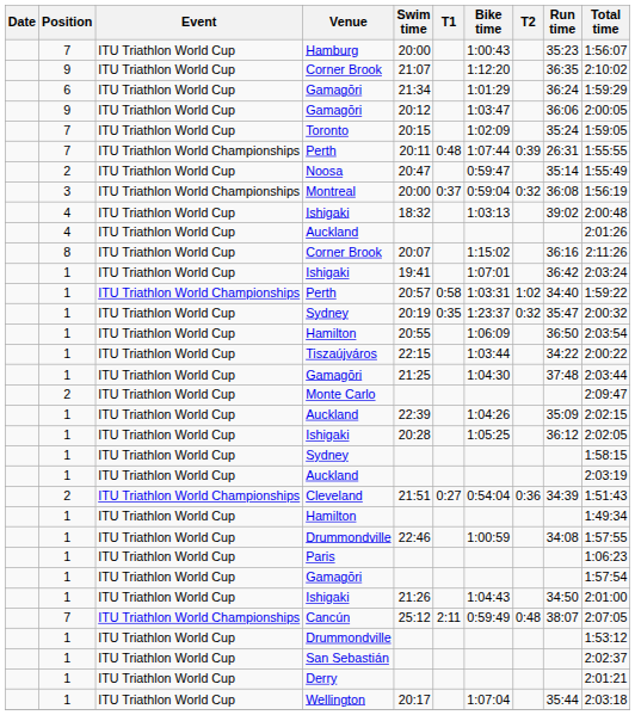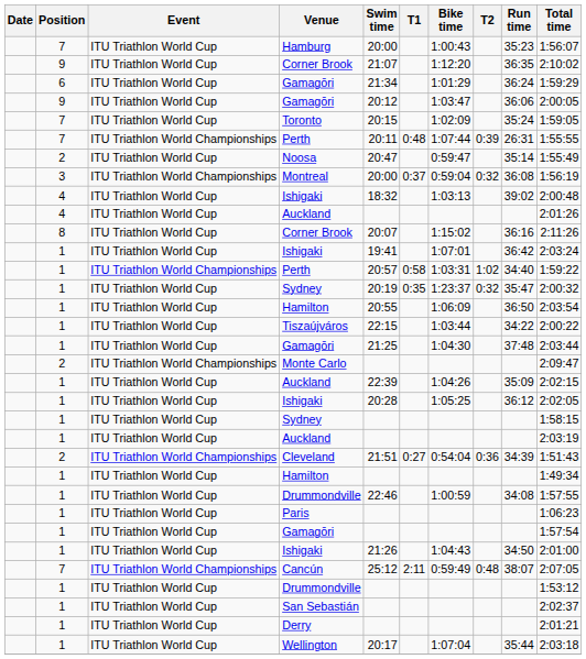 <table class="wikitable sortable">
 <tr>
 <th>Date</th>
 <th>Position</th>
 <th>Event</th>
 <th>Venue</th>
 <th>Swim<br>time</th>
 <th>T1</th>
 <th>Bike<br>time</th>
 <th>T2</th>
 <th>Run<br>time</th>
 <th>Total<br>time</th>
 </tr>
 <tr>
 <td align = "right"></td>
 <td align="center">7</td>
 <td>ITU Triathlon World Cup</td>
 <td><a href='#'>Hamburg</a></td>
 <td align="right">20:00</td>
 <td align="center"></td>
 <td align="right">1:00:43</td>
 <td align="center"></td>
 <td align="right">35:23</td>
 <td align="right">1:56:07</td>
 </tr>
 <tr>
 <td align = "right"></td>
 <td align="center">9</td>
 <td>ITU Triathlon World Cup</td>
 <td><a href='#'>Corner Brook</a></td>
 <td align="right">21:07</td>
 <td align="center"></td>
 <td align="right">1:12:20</td>
 <td align="center"></td>
 <td align="right">36:35</td>
 <td align="right">2:10:02</td>
 </tr>
 <tr>
 <td align = "right"></td>
 <td align="center">6</td>
 <td>ITU Triathlon World Cup</td>
 <td><a href='#'>Gamagōri</a></td>
 <td align="right">21:34</td>
 <td align="center"></td>
 <td align="right">1:01:29</td>
 <td align="center"></td>
 <td align="right">36:24</td>
 <td align="right">1:59:29</td>
 </tr>
 <tr>
 <td align = "right"></td>
 <td align="center">9</td>
 <td>ITU Triathlon World Cup</td>
 <td><a href='#'>Gamagōri</a></td>
 <td align="right">20:12</td>
 <td align="center"></td>
 <td align="right">1:03:47</td>
 <td align="center"></td>
 <td align="right">36:06</td>
 <td align="right">2:00:05</td>
 </tr>
 <tr>
 <td align = "right"></td>
 <td align="center">7</td>
 <td>ITU Triathlon World Cup</td>
 <td><a href='#'>Toronto</a></td>
 <td align="right">20:15</td>
 <td align="center"></td>
 <td align="right">1:02:09</td>
 <td align="center"></td>
 <td align="right">35:24</td>
 <td align="right">1:59:05</td>
 </tr>
 <tr>
 <td align = "right"></td>
 <td align="center">7</td>
 <td>ITU Triathlon World Championships</td>
 <td><a href='#'>Perth</a></td>
 <td align="right">20:11</td>
 <td align="center">0:48</td>
 <td align="right">1:07:44</td>
 <td align="center">0:39</td>
 <td align="right">26:31</td>
 <td align="right">1:55:55</td>
 </tr>
 <tr>
 <td align = "right"></td>
 <td align="center">2</td>
 <td>ITU Triathlon World Cup</td>
 <td><a href='#'>Noosa</a></td>
 <td align="right">20:47</td>
 <td align="center"></td>
 <td align="right">0:59:47</td>
 <td align="center"></td>
 <td align="right">35:14</td>
 <td align="right">1:55:49</td>
 </tr>
 <tr>
 <td align = "right"></td>
 <td align="center">3</td>
 <td>ITU Triathlon World Championships</td>
 <td><a href='#'>Montreal</a></td>
 <td align="right">20:00</td>
 <td align="center">0:37</td>
 <td align="right">0:59:04</td>
 <td align="center">0:32</td>
 <td align="right">36:08</td>
 <td align="right">1:56:19</td>
 </tr>
 <tr>
 <td align = "right"></td>
 <td align="center">4</td>
 <td>ITU Triathlon World Cup</td>
 <td><a href='#'>Ishigaki</a></td>
 <td align="right">18:32</td>
 <td align="center"></td>
 <td align="right">1:03:13</td>
 <td align="center"></td>
 <td align="right">39:02</td>
 <td align="right">2:00:48</td>
 </tr>
 <tr>
 <td align = "right"></td>
 <td align="center">4</td>
 <td>ITU Triathlon World Cup</td>
 <td><a href='#'>Auckland</a></td>
 <td align="right"></td>
 <td align="center"></td>
 <td align="right"></td>
 <td align="center"></td>
 <td align="right"></td>
 <td align="right">2:01:26</td>
 </tr>
 <tr>
 <td align = "right"></td>
 <td align="center">8</td>
 <td>ITU Triathlon World Cup</td>
 <td><a href='#'>Corner Brook</a></td>
 <td align="right">20:07</td>
 <td align="center"></td>
 <td align="right">1:15:02</td>
 <td align="center"></td>
 <td align="right">36:16</td>
 <td align="right">2:11:26</td>
 </tr>
 <tr>
 <td align = "right"></td>
 <td align="center">1</td>
 <td>ITU Triathlon World Cup</td>
 <td><a href='#'>Ishigaki</a></td>
 <td align="right">19:41</td>
 <td align="center"></td>
 <td align="right">1:07:01</td>
 <td align="center"></td>
 <td align="right">36:42</td>
 <td align="right">2:03:24</td>
 </tr>
 <tr>
 <td align = "right"></td>
 <td align="center">1</td>
 <td><a href='#'>ITU Triathlon World Championships</a></td>
 <td><a href='#'>Perth</a></td>
 <td align="right">20:57</td>
 <td align="center">0:58</td>
 <td align="right">1:03:31</td>
 <td align="center">1:02</td>
 <td align="right">34:40</td>
 <td align="right">1:59:22</td>
 </tr>
 <tr>
 <td align = "right"></td>
 <td align="center">1</td>
 <td>ITU Triathlon World Cup</td>
 <td><a href='#'>Sydney</a></td>
 <td align="right">20:19</td>
 <td align="center">0:35</td>
 <td align="right">1:23:37</td>
 <td align="center">0:32</td>
 <td align="right">35:47</td>
 <td align="right">2:00:32</td>
 </tr>
 <tr>
 <td align = "right"></td>
 <td align="center">1</td>
 <td>ITU Triathlon World Cup</td>
 <td><a href='#'>Hamilton</a></td>
 <td align="right">20:55</td>
 <td align="center"></td>
 <td align="right">1:06:09</td>
 <td align="center"></td>
 <td align="right">36:50</td>
 <td align="right">2:03:54</td>
 </tr>
 <tr>
 <td align = "right"></td>
 <td align="center">1</td>
 <td>ITU Triathlon World Cup</td>
 <td><a href='#'>Tiszaújváros</a></td>
 <td align="right">22:15</td>
 <td align="center"></td>
 <td align="right">1:03:44</td>
 <td align="center"></td>
 <td align="right">34:22</td>
 <td align="right">2:00:22</td>
 </tr>
 <tr>
 <td align = "right"></td>
 <td align="center">1</td>
 <td>ITU Triathlon World Cup</td>
 <td><a href='#'>Gamagōri</a></td>
 <td align="right">21:25</td>
 <td align="center"></td>
 <td align="right">1:04:30</td>
 <td align="center"></td>
 <td align="right">37:48</td>
 <td align="right">2:03:44</td>
 </tr>
 <tr>
 <td align = "right"></td>
 <td align="center">2</td>
-<td>ITU Triathlon World Cup</td>
+<td>ITU Triathlon World Championships</td>
 <td><a href='#'>Monte Carlo</a></td>
 <td align="right"></td>
 <td align="center"></td>
 <td align="right"></td>
 <td align="center"></td>
 <td align="right"></td>
 <td align="right">2:09:47</td>
 </tr>
 <tr>
 <td align = "right"></td>
 <td align="center">1</td>
 <td>ITU Triathlon World Cup</td>
 <td><a href='#'>Auckland</a></td>
 <td align="right">22:39</td>
 <td align="center"></td>
 <td align="right">1:04:26</td>
 <td align="center"></td>
 <td align="right">35:09</td>
 <td align="right">2:02:15</td>
 </tr>
 <tr>
 <td align = "right"></td>
 <td align="center">1</td>
 <td>ITU Triathlon World Cup</td>
 <td><a href='#'>Ishigaki</a></td>
 <td align="right">20:28</td>
 <td align="center"></td>
 <td align="right">1:05:25</td>
 <td align="center"></td>
 <td align="right">36:12</td>
 <td align="right">2:02:05</td>
 </tr>
 <tr>
 <td align = "right"></td>
 <td align="center">1</td>
 <td>ITU Triathlon World Cup</td>
 <td><a href='#'>Sydney</a></td>
 <td align="right"></td>
 <td align="center"></td>
 <td align="right"></td>
 <td align="center"></td>
 <td align="right"></td>
 <td align="right">1:58:15</td>
 </tr>
 <tr>
 <td align = "right"></td>
 <td align="center">1</td>
 <td>ITU Triathlon World Cup</td>
 <td><a href='#'>Auckland</a></td>
 <td align="right"></td>
 <td align="center"></td>
 <td align="right"></td>
 <td align="center"></td>
 <td align="right"></td>
 <td align="right">2:03:19</td>
 </tr>
 <tr>
 <td align = "right"></td>
 <td align="center">2</td>
 <td><a href='#'>ITU Triathlon World Championships</a></td>
 <td><a href='#'>Cleveland</a></td>
 <td align="right">21:51</td>
 <td align="center">0:27</td>
 <td align="right">0:54:04</td>
 <td align="center">0:36</td>
 <td align="right">34:39</td>
 <td align="right">1:51:43</td>
 </tr>
 <tr>
 <td align = "right"></td>
 <td align="center">1</td>
 <td>ITU Triathlon World Cup</td>
 <td><a href='#'>Hamilton</a></td>
 <td align="right"></td>
 <td align="center"></td>
 <td align="right"></td>
 <td align="center"></td>
 <td align="right"></td>
 <td align="right">1:49:34</td>
 </tr>
 <tr>
 <td align = "right"></td>
 <td align="center">1</td>
 <td>ITU Triathlon World Cup</td>
 <td><a href='#'>Drummondville</a></td>
 <td align="right">22:46</td>
 <td align="center"></td>
 <td align="right">1:00:59</td>
 <td align="center"></td>
 <td align="right">34:08</td>
 <td align="right">1:57:55</td>
 </tr>
 <tr>
 <td align = "right"></td>
 <td align="center">1</td>
 <td>ITU Triathlon World Cup</td>
 <td><a href='#'>Paris</a></td>
 <td align="right"></td>
 <td align="center"></td>
 <td align="right"></td>
 <td align="center"></td>
 <td align="right"></td>
 <td align="right">1:06:23</td>
 </tr>
 <tr>
 <td align = "right"></td>
 <td align="center">1</td>
 <td>ITU Triathlon World Cup</td>
 <td><a href='#'>Gamagōri</a></td>
 <td align="right"></td>
 <td align="center"></td>
 <td align="right"></td>
 <td align="center"></td>
 <td align="right"></td>
 <td align="right">1:57:54</td>
 </tr>
 <tr>
 <td align = "right"></td>
 <td align="center">1</td>
 <td>ITU Triathlon World Cup</td>
 <td><a href='#'>Ishigaki</a></td>
 <td align="right">21:26</td>
 <td align="center"></td>
 <td align="right">1:04:43</td>
 <td align="center"></td>
 <td align="right">34:50</td>
 <td align="right">2:01:00</td>
 </tr>
 <tr>
 <td align = "right"></td>
 <td align="center">7</td>
 <td><a href='#'>ITU Triathlon World Championships</a></td>
 <td><a href='#'>Cancún</a></td>
 <td align="right">25:12</td>
 <td align="center">2:11</td>
 <td align="right">0:59:49</td>
 <td align="center">0:48</td>
 <td align="right">38:07</td>
 <td align="right">2:07:05</td>
 </tr>
 <tr>
 <td align = "right"></td>
 <td align="center">1</td>
 <td>ITU Triathlon World Cup</td>
 <td><a href='#'>Drummondville</a></td>
 <td align="right"></td>
 <td align="center"></td>
 <td align="right"></td>
 <td align="center"></td>
 <td align="right"></td>
 <td align="right">1:53:12</td>
 </tr>
 <tr>
 <td align = "right"></td>
 <td align="center">1</td>
 <td>ITU Triathlon World Cup</td>
 <td><a href='#'>San Sebastián</a></td>
 <td align="right"></td>
 <td align="center"></td>
 <td align="right"></td>
 <td align="center"></td>
 <td align="right"></td>
 <td align="right">2:02:37</td>
 </tr>
 <tr>
 <td align = "right"></td>
 <td align="center">1</td>
 <td>ITU Triathlon World Cup</td>
 <td><a href='#'>Derry</a></td>
 <td align="right"></td>
 <td align="center"></td>
 <td align="right"></td>
 <td align="center"></td>
 <td align="right"></td>
 <td align="right">2:01:21</td>
 </tr>
 <tr>
 <td align = "right"></td>
 <td align="center">1</td>
 <td>ITU Triathlon World Cup</td>
 <td><a href='#'>Wellington</a></td>
 <td align="right">20:17</td>
 <td align="center"></td>
 <td align="right">1:07:04</td>
 <td align="center"></td>
 <td align="right">35:44</td>
 <td align="right">2:03:18</td>
 </tr>
 <tr>
 </tr>
 </table>
